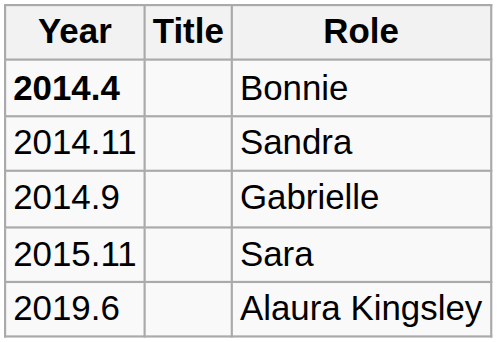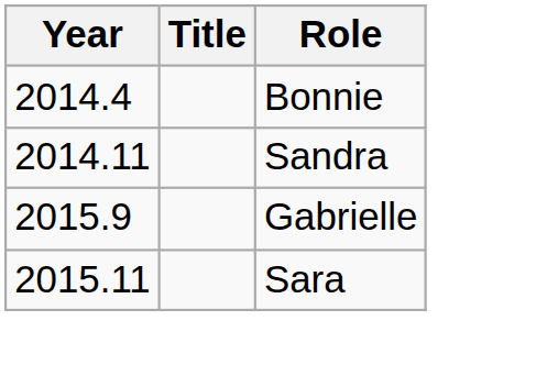 <table class="wikitable">
 <tr>
 <th scope="col">Year</th>
 <th scope="col">Title</th>
 <th scope="col">Role</th>
 </tr>
 <tr>
-<td><strong>2014.4</strong></td>
+<td>2014.4</td>
 <td></td>
 <td>Bonnie</td>
 </tr>
 <tr>
 <td>2014.11</td>
 <td> </td>
 <td>Sandra</td>
 </tr>
 <tr>
-<td>2014.9</td>
+<td>2015.9</td>
 <td></td>
 <td>Gabrielle</td>
 </tr>
 <tr>
 <td>2015.11</td>
 <td></td>
 <td>Sara</td>
 </tr>
-<tr>
-<td>2019.6</td>
-<td></td>
-<td>Alaura Kingsley</td>
-</tr>
 </table>
